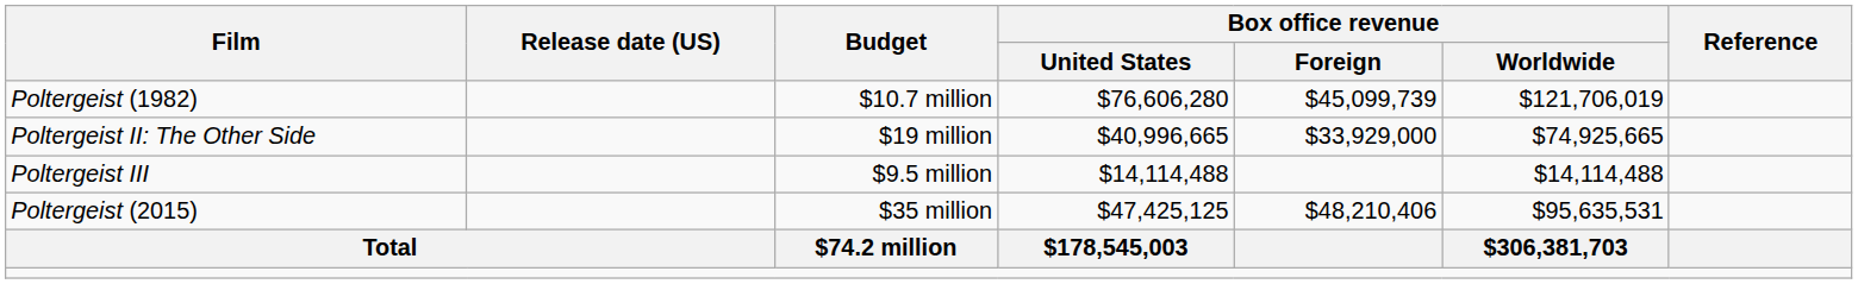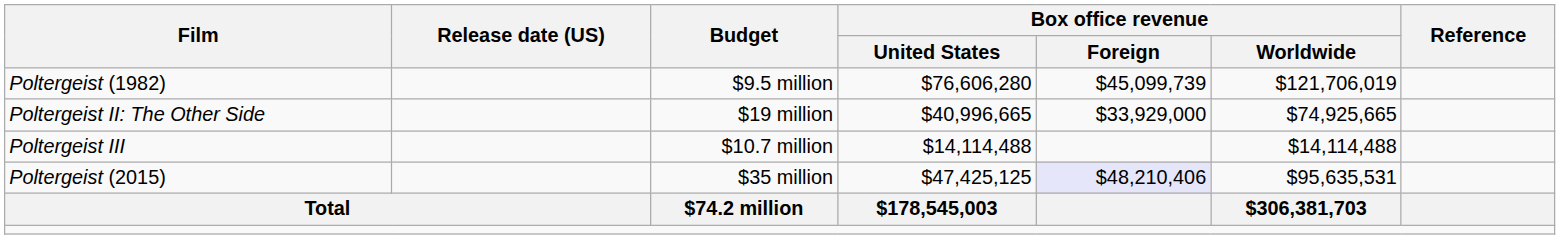 <table class="wikitable" style="width:99%; border:1; text-align:right;">
 <tr>
 <th rowspan="2"><strong>Film</strong></th>
 <th rowspan="2"><strong>Release date (US)</strong></th>
 <th rowspan="2"><strong>Budget</strong></th>
 <th colspan="3"><strong>Box office revenue</strong></th>
 <th rowspan="2"><strong>Reference</strong></th>
 </tr>
 <tr>
 <th><strong>United States</strong></th>
 <th><strong>Foreign</strong></th>
 <th><strong>Worldwide</strong></th>
 </tr>
 <tr>
 <td style="text-align:left;"><em>Poltergeist</em> (1982)</td>
 <td style="text-align:left;"></td>
-<td>$10.7 million</td>
+<td>$9.5 million</td>
 <td>$76,606,280</td>
 <td>$45,099,739</td>
 <td>$121,706,019</td>
 <td align="center"></td>
 </tr>
 <tr>
 <td style="text-align:left;"><em>Poltergeist II: The Other Side</em></td>
 <td style="text-align:left;"></td>
 <td>$19 million</td>
 <td>$40,996,665</td>
 <td>$33,929,000</td>
 <td>$74,925,665</td>
 <td align="center"></td>
 </tr>
 <tr>
 <td style="text-align:left;"><em>Poltergeist III</em></td>
 <td style="text-align:left;"></td>
-<td>$9.5 million</td>
+<td>$10.7 million</td>
 <td>$14,114,488</td>
 <td></td>
 <td>$14,114,488</td>
 <td align="center"></td>
 </tr>
 <tr>
 <td style="text-align:left;"><em>Poltergeist</em> (2015)</td>
 <td style="text-align:left;"></td>
 <td>$35 million</td>
 <td>$47,425,125</td>
-<td>$48,210,406</td>
+<td style="background: lavender;">$48,210,406</td>
 <td>$95,635,531</td>
 <td align="center"></td>
 </tr>
 <tr>
 <th colspan=2 align="center">Total</th>
 <th>$74.2 million</th>
 <th>$178,545,003</th>
 <th></th>
 <th>$306,381,703</th>
 <th></th>
 </tr>
 <tr>
 <td colspan="9" style="text-align:left;"></td>
 </tr>
 </table>
